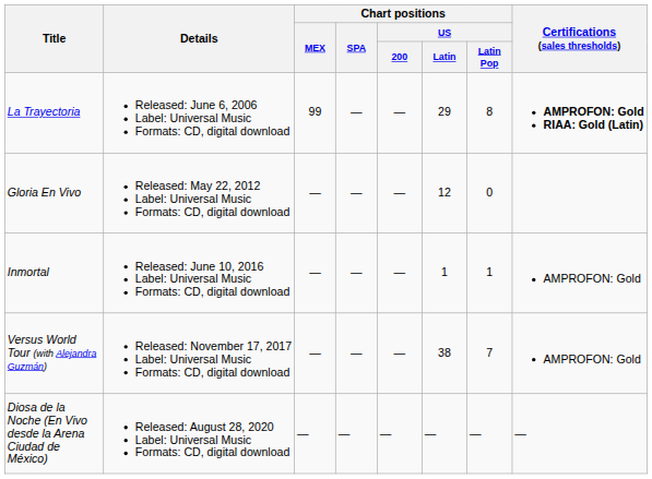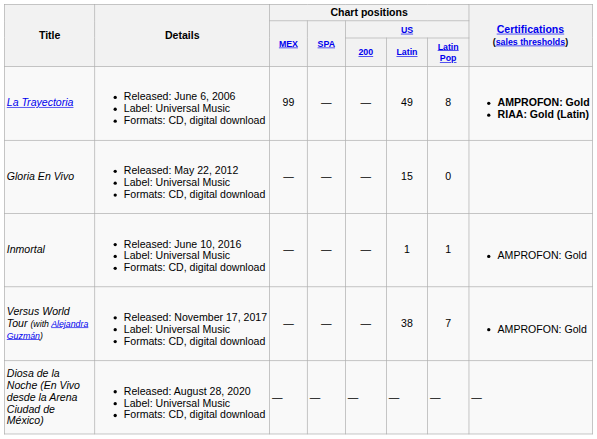 <table class="wikitable">
 <tr>
 <th rowspan="3" width="130">Title</th>
 <th rowspan="3">Details</th>
 <th colspan="5">Chart positions</th>
 <th rowspan="3"><a href='#'>Certifications</a><br><small>(<a href='#'>sales thresholds</a>)</small></th>
 </tr>
 <tr>
 <th rowspan="2" colspan="1" width="50"><small><a href='#'>MEX</a></small><br></th>
 <th rowspan="2" colspan="1" width="50"><small><a href='#'>SPA</a></small><br></th>
 <th colspan="3" width="165"><small><a href='#'>US</a></small></th>
 </tr>
 <tr>
 <th width="55"><small><a href='#'>200</a></small><br></th>
 <th width="55"><small><a href='#'>Latin</a></small><br></th>
 <th width="55"><small><a href='#'>Latin Pop</a></small><br></th>
 </tr>
 <tr>
 <td><em><a href='#'>La Trayectoria</a></em></td>
 <td><br><ul><li>Released: June 6, 2006</li><li>Label: Universal Music</li><li>Formats: CD, digital download</li></ul></td>
 <td style="text-align:center;">99</td>
 <td style="text-align:center;">—</td>
 <td style="text-align:center;">—</td>
-<td style="text-align:center;">29</td>
+<td style="text-align:center;">49</td>
 <td style="text-align:center;">8</td>
 <td><strong><br><ul><li>AMPROFON: Gold</li><li>RIAA: Gold (Latin)</li></ul></strong></td>
 </tr>
 <tr>
 <td><em>Gloria En Vivo</em></td>
 <td><br><ul><li>Released: May 22, 2012</li><li>Label: Universal Music</li><li>Formats: CD, digital download</li></ul></td>
 <td style="text-align:center;">—</td>
 <td style="text-align:center;">—</td>
 <td style="text-align:center;">—</td>
-<td style="text-align:center;">12</td>
+<td style="text-align:center;">15</td>
 <td style="text-align:center;">0</td>
 <td></td>
 </tr>
 <tr>
 <td><em>Inmortal</em></td>
 <td><br><ul><li>Released: June 10, 2016</li><li>Label: Universal Music</li><li>Formats: CD, digital download</li></ul></td>
 <td style="text-align:center;">—</td>
 <td style="text-align:center;">—</td>
 <td style="text-align:center;">—</td>
 <td style="text-align:center;">1</td>
 <td style="text-align:center;">1</td>
 <td><br><ul><li>AMPROFON: Gold</li></ul></td>
 </tr>
 <tr>
 <td><em>Versus World Tour <small>(with <a href='#'>Alejandra Guzmán</a>)</small></em></td>
 <td><br><ul><li>Released: November 17, 2017</li><li>Label: Universal Music</li><li>Formats: CD, digital download</li></ul></td>
 <td style="text-align:center;">—</td>
 <td style="text-align:center;">—</td>
 <td style="text-align:center;">—</td>
 <td style="text-align:center;">38</td>
 <td style="text-align:center;">7</td>
 <td><br><ul><li>AMPROFON: Gold</li></ul></td>
 </tr>
 <tr>
 <td><em>Diosa de la Noche (En Vivo desde la Arena Ciudad de México) </em></td>
 <td><br><ul><li>Released: August 28, 2020</li><li>Label: Universal Music</li><li>Formats: CD, digital download</li></ul></td>
 <td>—</td>
 <td>—</td>
 <td>—</td>
 <td>—</td>
 <td>—</td>
 <td>—</td>
 </tr>
 </table>
